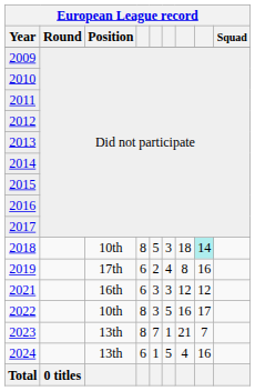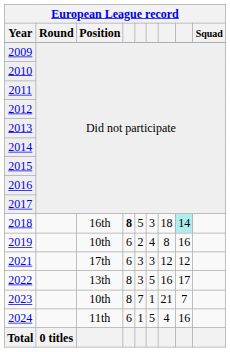 <table class="wikitable" style="text-align: center;">
 <tr>
 <th colspan=10><a href='#'>European League record</a></th>
 </tr>
 <tr>
 <th>Year</th>
 <th>Round</th>
 <th>Position</th>
 <th></th>
 <th></th>
 <th></th>
 <th></th>
 <th></th>
 <th><small>Squad</small></th>
 </tr>
 <tr>
 </tr>
 <tr bgcolor="efefef">
 <td><a href='#'>2009</a></td>
 <td colspan=8 rowspan=9 align=center>Did not participate</td>
 </tr>
 <tr bgcolor="efefef">
 <td><a href='#'>2010</a></td>
 </tr>
 <tr bgcolor="efefef">
 <td><a href='#'>2011</a></td>
 </tr>
 <tr bgcolor="efefef">
 <td><a href='#'>2012</a></td>
 </tr>
 <tr bgcolor="efefef">
 <td><a href='#'>2013</a></td>
 </tr>
 <tr bgcolor="efefef">
 <td><a href='#'>2014</a></td>
 </tr>
 <tr bgcolor="efefef">
 <td><a href='#'>2015</a></td>
 </tr>
 <tr bgcolor="efefef">
 <td><a href='#'>2016</a></td>
 </tr>
 <tr bgcolor="efefef">
 <td><a href='#'>2017</a></td>
 </tr>
 <tr>
 <td><a href='#'>2018</a></td>
 <td></td>
-<td>10th</td>
-<td>8</td>
+<td>16th</td>
+<td><strong>8</strong></td>
 <td>5</td>
 <td>3</td>
 <td>18</td>
 <td style="background: paleturquoise;">14</td>
 <td></td>
 </tr>
 <tr>
 <td><a href='#'>2019</a></td>
 <td></td>
-<td>17th</td>
+<td>10th</td>
 <td>6</td>
 <td>2</td>
 <td>4</td>
 <td>8</td>
 <td>16</td>
 <td></td>
 </tr>
 <tr>
 <td><a href='#'>2021</a></td>
 <td></td>
-<td>16th</td>
+<td>17th</td>
 <td>6</td>
 <td>3</td>
 <td>3</td>
 <td>12</td>
 <td>12</td>
 <td></td>
 </tr>
 <tr>
 <td><a href='#'>2022</a></td>
 <td></td>
-<td>10th</td>
+<td>13th</td>
 <td>8</td>
 <td>3</td>
 <td>5</td>
 <td>16</td>
 <td>17</td>
 <td></td>
 </tr>
 <tr>
 <td><a href='#'>2023</a></td>
 <td></td>
-<td>13th</td>
+<td>10th</td>
 <td>8</td>
 <td>7</td>
 <td>1</td>
 <td>21</td>
 <td>7</td>
 <td></td>
 </tr>
 <tr>
 <td><a href='#'>2024</a></td>
 <td></td>
-<td>13th</td>
+<td>11th</td>
 <td>6</td>
 <td>1</td>
 <td>5</td>
 <td>4</td>
 <td>16</td>
 <td></td>
 </tr>
 <tr>
 <th>Total</th>
 <th>0 titles</th>
 <th></th>
 <th></th>
 <th></th>
 <th></th>
 <th></th>
 <th></th>
 <th></th>
 </tr>
 </table>
